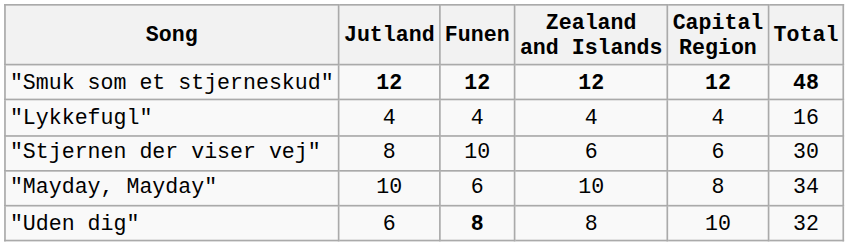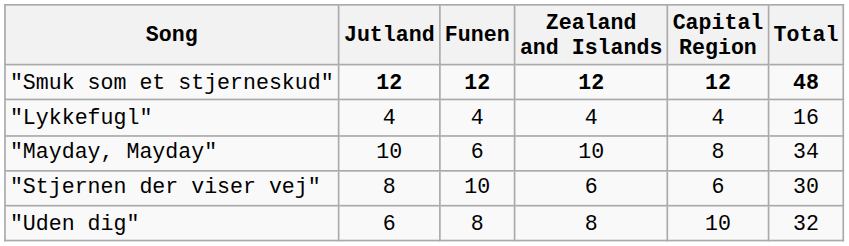 <table class="wikitable" style="margin: 1em auto 1em auto; text-align:center">
 <tr>
 <th>Song</th>
 <th>Jutland</th>
 <th>Funen</th>
 <th>Zealand<br>and Islands</th>
 <th>Capital<br>Region</th>
 <th>Total</th>
 </tr>
 <tr>
 <td align="left">"Smuk som et stjerneskud"</td>
 <td><strong>12</strong></td>
 <td><strong>12</strong></td>
 <td><strong>12</strong></td>
 <td><strong>12</strong></td>
 <td><strong>48</strong></td>
 </tr>
 <tr>
 <td align="left">"Lykkefugl"</td>
 <td>4</td>
 <td>4</td>
 <td>4</td>
 <td>4</td>
 <td>16</td>
 </tr>
 <tr>
+<td align="left">"Mayday, Mayday"</td>
+<td>10</td>
+<td>6</td>
+<td>10</td>
+<td>8</td>
+<td>34</td>
+</tr>
+<tr>
 <td align="left">"Stjernen der viser vej"</td>
 <td>8</td>
 <td>10</td>
 <td>6</td>
 <td>6</td>
 <td>30</td>
 </tr>
 <tr>
-<td align="left">"Mayday, Mayday"</td>
-<td>10</td>
-<td>6</td>
-<td>10</td>
-<td>8</td>
-<td>34</td>
-</tr>
-<tr>
 <td align="left">"Uden dig"</td>
 <td>6</td>
-<td><strong>8</strong></td>
+<td>8</td>
 <td>8</td>
 <td>10</td>
 <td>32</td>
 </tr>
 </table>
